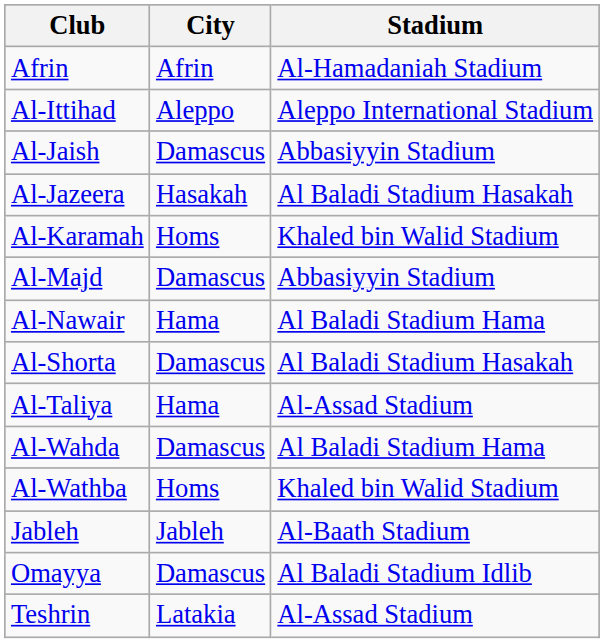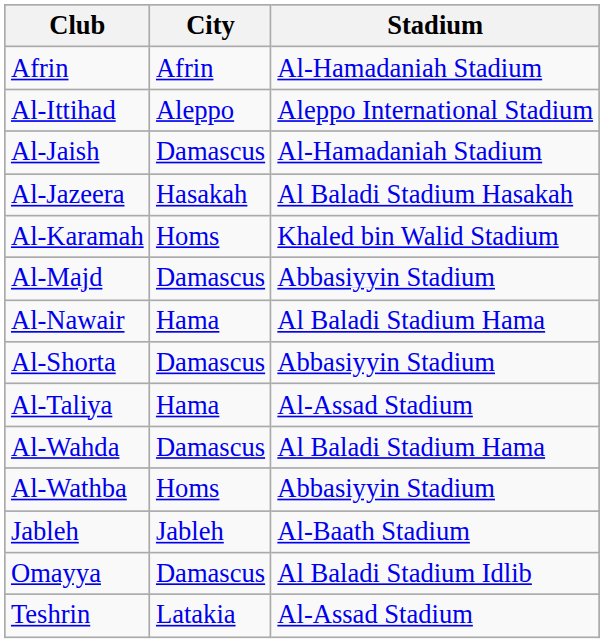 <table class="wikitable">
 <tr>
 <th>Club</th>
 <th>City</th>
 <th>Stadium</th>
 </tr>
 <tr>
 <td><a href='#'>Afrin</a></td>
 <td><a href='#'>Afrin</a></td>
 <td><a href='#'>Al-Hamadaniah Stadium</a></td>
 </tr>
 <tr>
 <td><a href='#'>Al-Ittihad</a></td>
 <td><a href='#'>Aleppo</a></td>
 <td><a href='#'>Aleppo International Stadium</a></td>
 </tr>
 <tr>
 <td><a href='#'>Al-Jaish</a></td>
 <td><a href='#'>Damascus</a></td>
-<td><a href='#'>Abbasiyyin Stadium</a></td>
+<td><a href='#'>Al-Hamadaniah Stadium</a></td>
 </tr>
 <tr>
 <td><a href='#'>Al-Jazeera</a></td>
 <td><a href='#'>Hasakah</a></td>
 <td><a href='#'>Al Baladi Stadium Hasakah</a></td>
 </tr>
 <tr>
 <td><a href='#'>Al-Karamah</a></td>
 <td><a href='#'>Homs</a></td>
 <td><a href='#'>Khaled bin Walid Stadium</a></td>
 </tr>
 <tr>
 <td><a href='#'>Al-Majd</a></td>
 <td><a href='#'>Damascus</a></td>
 <td><a href='#'>Abbasiyyin Stadium</a></td>
 </tr>
 <tr>
 <td><a href='#'>Al-Nawair</a></td>
 <td><a href='#'>Hama</a></td>
 <td><a href='#'>Al Baladi Stadium Hama</a></td>
 </tr>
 <tr>
 <td><a href='#'>Al-Shorta</a></td>
 <td><a href='#'>Damascus</a></td>
-<td><a href='#'>Al Baladi Stadium Hasakah</a></td>
+<td><a href='#'>Abbasiyyin Stadium</a></td>
 </tr>
 <tr>
 <td><a href='#'>Al-Taliya</a></td>
 <td><a href='#'>Hama</a></td>
 <td><a href='#'>Al-Assad Stadium</a></td>
 </tr>
 <tr>
 <td><a href='#'>Al-Wahda</a></td>
 <td><a href='#'>Damascus</a></td>
 <td><a href='#'>Al Baladi Stadium Hama</a></td>
 </tr>
 <tr>
 <td><a href='#'>Al-Wathba</a></td>
 <td><a href='#'>Homs</a></td>
-<td><a href='#'>Khaled bin Walid Stadium</a></td>
+<td><a href='#'>Abbasiyyin Stadium</a></td>
 </tr>
 <tr>
 <td><a href='#'>Jableh</a></td>
 <td><a href='#'>Jableh</a></td>
 <td><a href='#'>Al-Baath Stadium</a></td>
 </tr>
 <tr>
 <td><a href='#'>Omayya</a></td>
 <td><a href='#'>Damascus</a></td>
 <td><a href='#'>Al Baladi Stadium Idlib</a></td>
 </tr>
 <tr>
 <td><a href='#'>Teshrin</a></td>
 <td><a href='#'>Latakia</a></td>
 <td><a href='#'>Al-Assad Stadium</a></td>
 </tr>
 </table>
